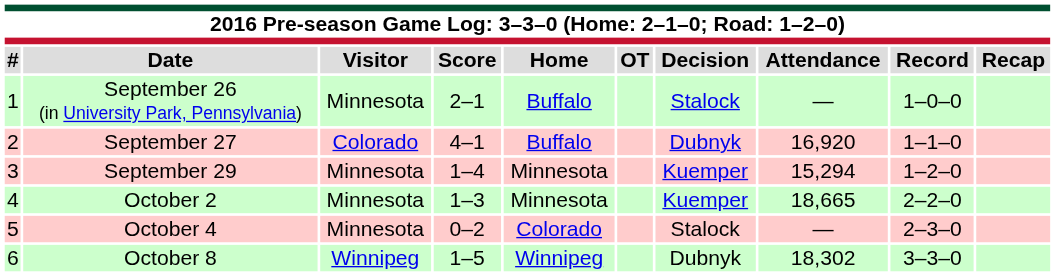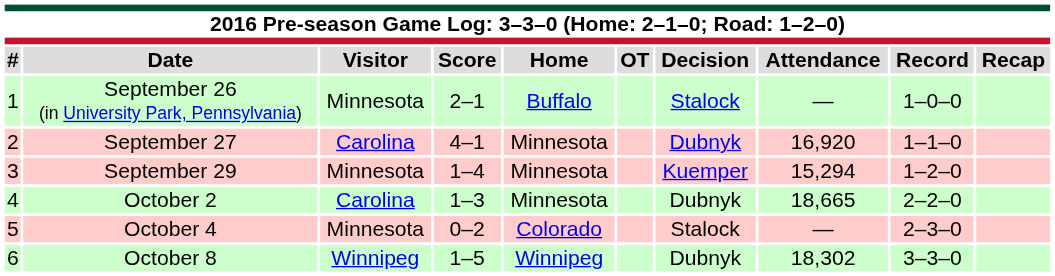 <table class="toccolours collapsible collapsed" style="width:90%; clear:both; margin:1.5em auto; text-align:center;">
 <tr>
 <th colspan=11 style="background:#fff; border-top:#004F30 5px solid; border-bottom:#C51230 5px solid;">2016 Pre-season Game Log: 3–3–0 (Home: 2–1–0; Road: 1–2–0)</th>
 </tr>
 <tr style="background:#ddd;">
 <th>#</th>
 <th>Date</th>
 <th>Visitor</th>
 <th>Score</th>
 <th>Home</th>
 <th>OT</th>
 <th>Decision</th>
 <th>Attendance</th>
 <th>Record</th>
 <th>Recap</th>
 </tr>
 <tr style="background:#cfc;">
 <td>1</td>
 <td>September 26 <br><small>(in <a href='#'>University Park, Pennsylvania</a>)</small></td>
 <td>Minnesota</td>
 <td>2–1</td>
 <td><a href='#'>Buffalo</a></td>
 <td></td>
 <td><a href='#'>Stalock</a></td>
 <td>—</td>
 <td>1–0–0</td>
 <td></td>
 </tr>
 <tr style="background:#fcc;">
 <td>2</td>
 <td>September 27</td>
-<td><a href='#'>Colorado</a></td>
+<td><a href='#'>Carolina</a></td>
 <td>4–1</td>
-<td><a href='#'>Buffalo</a></td>
+<td>Minnesota</td>
 <td></td>
 <td><a href='#'>Dubnyk</a></td>
 <td>16,920</td>
 <td>1–1–0</td>
 <td></td>
 </tr>
 <tr style="background:#fcc;">
 <td>3</td>
 <td>September 29</td>
 <td>Minnesota</td>
 <td>1–4</td>
 <td>Minnesota</td>
 <td></td>
 <td><a href='#'>Kuemper</a></td>
 <td>15,294</td>
 <td>1–2–0</td>
 <td></td>
 </tr>
 <tr style="background:#cfc;">
 <td>4</td>
 <td>October 2</td>
-<td>Minnesota</td>
+<td><a href='#'>Carolina</a></td>
 <td>1–3</td>
 <td>Minnesota</td>
 <td></td>
-<td><a href='#'>Kuemper</a></td>
+<td>Dubnyk</td>
 <td>18,665</td>
 <td>2–2–0</td>
 <td></td>
 </tr>
 <tr style="background:#fcc;">
 <td>5</td>
 <td>October 4</td>
 <td>Minnesota</td>
 <td>0–2</td>
 <td><a href='#'>Colorado</a></td>
 <td></td>
 <td>Stalock</td>
 <td>—</td>
 <td>2–3–0</td>
 <td></td>
 </tr>
 <tr style="background:#cfc;">
 <td>6</td>
 <td>October 8</td>
 <td><a href='#'>Winnipeg</a></td>
 <td>1–5</td>
 <td><a href='#'>Winnipeg</a></td>
 <td></td>
 <td>Dubnyk</td>
 <td>18,302</td>
 <td>3–3–0</td>
 <td></td>
 </tr>
 </table>
